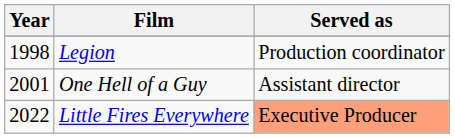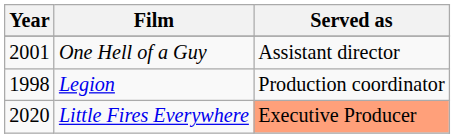 <table class="wikitable">
 <tr>
 <th>Year</th>
 <th>Film</th>
 <th>Served as</th>
 </tr>
 <tr>
 </tr>
 <tr>
+<td>2001</td>
+<td><em>One Hell of a Guy</em></td>
+<td>Assistant director</td>
+</tr>
+<tr>
 <td>1998</td>
 <td><em><a href='#'>Legion</a></em></td>
 <td>Production coordinator</td>
 </tr>
 <tr>
-<td>2001</td>
-<td><em>One Hell of a Guy</em></td>
-<td>Assistant director</td>
-</tr>
-<tr>
-<td>2022</td>
+<td>2020</td>
 <td><em><a href='#'>Little Fires Everywhere</a></em></td>
 <td style="background: lightsalmon;">Executive Producer</td>
 </tr>
 </table>
